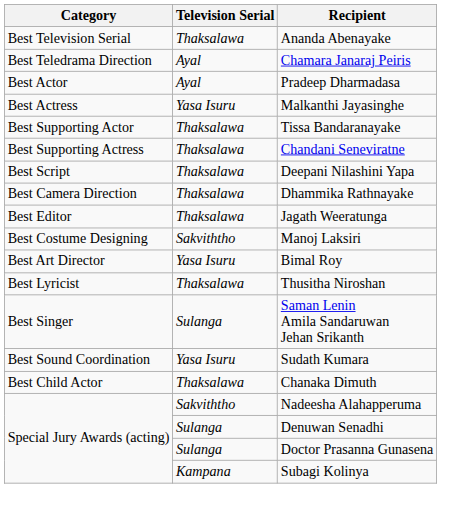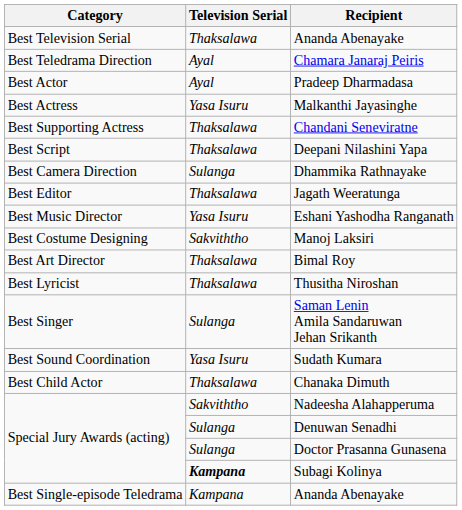 <table class="wikitable plainrowheaders sortable">
 <tr>
 <th scope="col">Category</th>
 <th scope="col">Television Serial</th>
 <th scope="col">Recipient</th>
 </tr>
 <tr>
 <td>Best Television Serial</td>
 <td><em>Thaksalawa</em></td>
 <td>Ananda Abenayake</td>
 </tr>
 <tr>
 <td>Best Teledrama Direction</td>
 <td><em>Ayal</em></td>
 <td><a href='#'>Chamara Janaraj Peiris</a></td>
 </tr>
 <tr>
 <td>Best Actor</td>
 <td><em>Ayal</em></td>
 <td>Pradeep Dharmadasa</td>
 </tr>
 <tr>
 <td>Best Actress</td>
 <td><em>Yasa Isuru</em></td>
 <td>Malkanthi Jayasinghe</td>
 </tr>
 <tr>
-<td>Best Supporting Actor</td>
-<td><em>Thaksalawa</em></td>
-<td>Tissa Bandaranayake</td>
-</tr>
-<tr>
 <td>Best Supporting Actress</td>
 <td><em>Thaksalawa</em></td>
 <td><a href='#'>Chandani Seneviratne</a></td>
 </tr>
 <tr>
 <td>Best Script</td>
 <td><em>Thaksalawa</em></td>
 <td>Deepani Nilashini Yapa</td>
 </tr>
 <tr>
 <td>Best Camera Direction</td>
-<td><em>Thaksalawa</em></td>
+<td><em>Sulanga</em></td>
 <td>Dhammika Rathnayake</td>
 </tr>
 <tr>
 <td>Best Editor</td>
 <td><em>Thaksalawa</em></td>
 <td>Jagath Weeratunga</td>
 </tr>
 <tr>
+<td>Best Music Director</td>
+<td><em>Yasa Isuru</em></td>
+<td>Eshani Yashodha Ranganath</td>
+</tr>
+<tr>
 <td>Best Costume Designing</td>
 <td><em>Sakviththo</em></td>
 <td>Manoj Laksiri</td>
 </tr>
 <tr>
 <td>Best Art Director</td>
-<td><em>Yasa Isuru</em></td>
+<td><em>Thaksalawa</em></td>
 <td>Bimal Roy</td>
 </tr>
 <tr>
 <td>Best Lyricist</td>
 <td><em>Thaksalawa</em></td>
 <td>Thusitha Niroshan</td>
 </tr>
 <tr>
 <td>Best Singer</td>
 <td><em>Sulanga</em></td>
 <td><a href='#'>Saman Lenin</a> <br> Amila Sandaruwan <br> Jehan Srikanth</td>
 </tr>
 <tr>
 <td>Best Sound Coordination</td>
 <td><em>Yasa Isuru</em></td>
 <td>Sudath Kumara</td>
 </tr>
 <tr>
 <td>Best Child Actor</td>
 <td><em>Thaksalawa</em></td>
 <td>Chanaka Dimuth</td>
 </tr>
 <tr>
 <td rowspan=4>Special Jury Awards (acting)</td>
 <td><em>Sakviththo</em></td>
 <td>Nadeesha Alahapperuma</td>
 </tr>
 <tr>
 <td><em>Sulanga</em></td>
 <td>Denuwan Senadhi</td>
 </tr>
 <tr>
 <td><em>Sulanga</em></td>
 <td>Doctor Prasanna Gunasena</td>
 </tr>
 <tr>
-<td><em>Kampana</em></td>
+<td><strong><em>Kampana</em></strong></td>
 <td>Subagi Kolinya</td>
 </tr>
+<tr>
+<td>Best Single-episode Teledrama</td>
+<td><em>Kampana</em></td>
+<td>Ananda Abenayake</td>
+</tr>
 </table>
